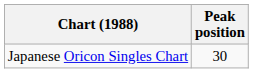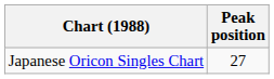 <table class="wikitable">
 <tr>
 <th>Chart (1988)</th>
 <th>Peak<br>position</th>
 </tr>
 <tr>
 <td>Japanese <a href='#'>Oricon Singles Chart</a></td>
-<td align="center">30</td>
+<td align="center">27</td>
 </tr>
 </table>
